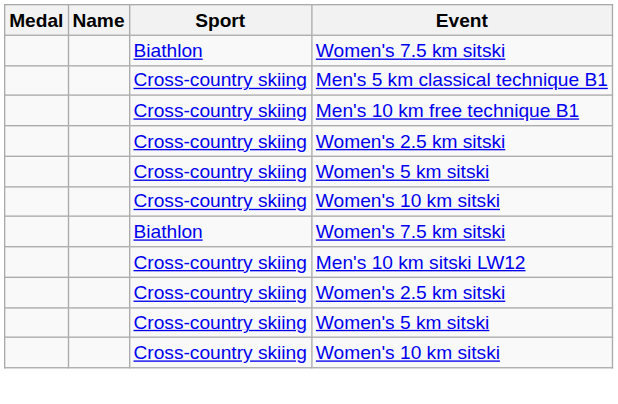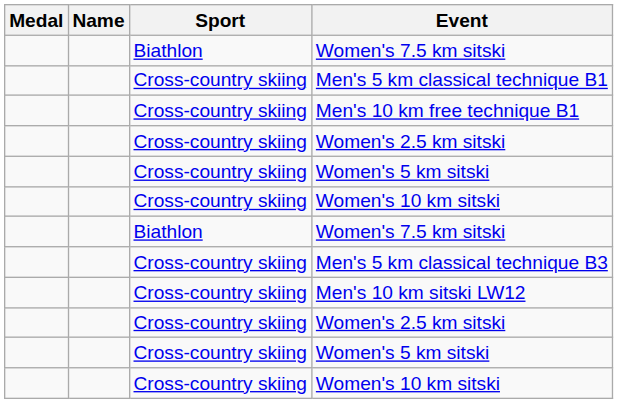 <table class="wikitable sortable" style="font-size:90%">
 <tr>
 <th>Medal</th>
 <th>Name</th>
 <th>Sport</th>
 <th>Event</th>
 </tr>
 <tr>
 <td></td>
 <td></td>
 <td><a href='#'>Biathlon</a></td>
 <td><a href='#'>Women's 7.5 km sitski</a></td>
 </tr>
 <tr>
 <td></td>
 <td></td>
 <td><a href='#'>Cross-country skiing</a></td>
 <td><a href='#'>Men's 5 km classical technique B1</a></td>
 </tr>
 <tr>
 <td></td>
 <td></td>
 <td><a href='#'>Cross-country skiing</a></td>
 <td><a href='#'>Men's 10 km free technique B1</a></td>
 </tr>
 <tr>
 <td></td>
 <td></td>
 <td><a href='#'>Cross-country skiing</a></td>
 <td><a href='#'>Women's 2.5 km sitski</a></td>
 </tr>
 <tr>
 <td></td>
 <td></td>
 <td><a href='#'>Cross-country skiing</a></td>
 <td><a href='#'>Women's 5 km sitski</a></td>
 </tr>
 <tr>
 <td></td>
 <td></td>
 <td><a href='#'>Cross-country skiing</a></td>
 <td><a href='#'>Women's 10 km sitski</a></td>
 </tr>
 <tr>
 <td></td>
 <td></td>
 <td><a href='#'>Biathlon</a></td>
 <td><a href='#'>Women's 7.5 km sitski</a></td>
 </tr>
 <tr>
 <td></td>
 <td></td>
 <td><a href='#'>Cross-country skiing</a></td>
+<td><a href='#'>Men's 5 km classical technique B3</a></td>
+</tr>
+<tr>
+<td></td>
+<td></td>
+<td><a href='#'>Cross-country skiing</a></td>
 <td><a href='#'>Men's 10 km sitski LW12</a></td>
 </tr>
 <tr>
 <td></td>
 <td></td>
 <td><a href='#'>Cross-country skiing</a></td>
 <td><a href='#'>Women's 2.5 km sitski</a></td>
 </tr>
 <tr>
 <td></td>
 <td></td>
 <td><a href='#'>Cross-country skiing</a></td>
 <td><a href='#'>Women's 5 km sitski</a></td>
 </tr>
 <tr>
 <td></td>
 <td></td>
 <td><a href='#'>Cross-country skiing</a></td>
 <td><a href='#'>Women's 10 km sitski</a></td>
 </tr>
 </table>
